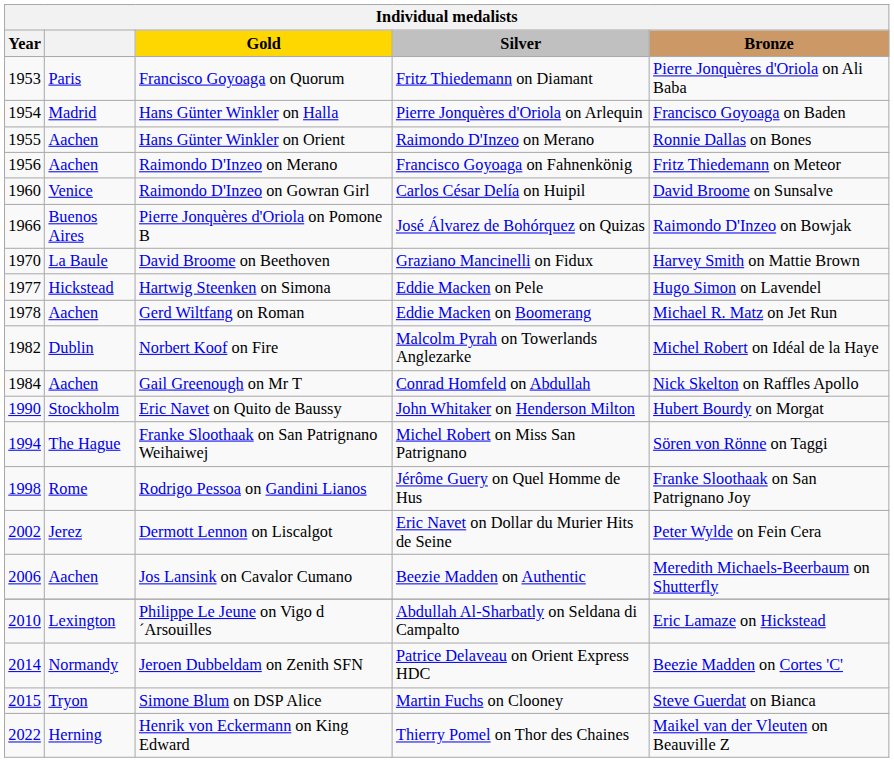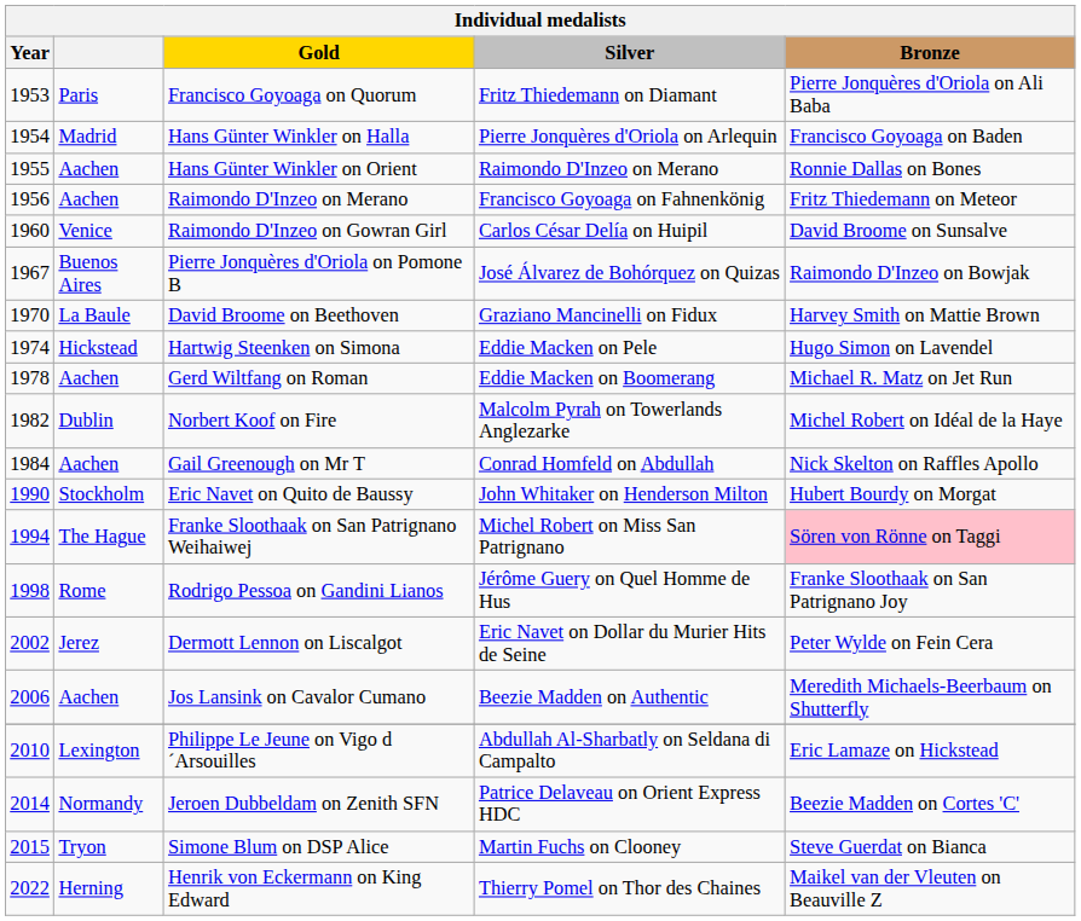 <table class="wikitable">
 <tr>
 <th colspan=6 align="center"><strong>Individual medalists</strong></th>
 </tr>
 <tr>
 <th>Year</th>
 <th></th>
 <th style="background-color:gold;">Gold</th>
 <th style="background-color:silver;">Silver</th>
 <th style="background-color:#cc9966;">Bronze</th>
 </tr>
 <tr>
 <td>1953</td>
 <td> <a href='#'>Paris</a></td>
 <td> <a href='#'>Francisco Goyoaga</a> on Quorum</td>
 <td> <a href='#'>Fritz Thiedemann</a> on Diamant</td>
 <td> <a href='#'>Pierre Jonquères d'Oriola</a> on Ali Baba</td>
 </tr>
 <tr>
 <td>1954</td>
 <td> <a href='#'>Madrid</a></td>
 <td> <a href='#'>Hans Günter Winkler</a> on <a href='#'>Halla</a></td>
 <td> <a href='#'>Pierre Jonquères d'Oriola</a> on Arlequin</td>
 <td> <a href='#'>Francisco Goyoaga</a> on Baden</td>
 </tr>
 <tr>
 <td>1955</td>
 <td> <a href='#'>Aachen</a></td>
 <td> <a href='#'>Hans Günter Winkler</a> on Orient</td>
 <td> <a href='#'>Raimondo D'Inzeo</a> on Merano</td>
 <td> <a href='#'>Ronnie Dallas</a> on Bones</td>
 </tr>
 <tr>
 <td>1956</td>
 <td> <a href='#'>Aachen</a></td>
 <td> <a href='#'>Raimondo D'Inzeo</a> on Merano</td>
 <td> <a href='#'>Francisco Goyoaga</a> on Fahnenkönig</td>
 <td> <a href='#'>Fritz Thiedemann</a> on Meteor</td>
 </tr>
 <tr>
 <td>1960</td>
 <td> <a href='#'>Venice</a></td>
 <td> <a href='#'>Raimondo D'Inzeo</a> on Gowran Girl</td>
 <td> <a href='#'>Carlos César Delía</a> on Huipil</td>
 <td> <a href='#'>David Broome</a> on Sunsalve</td>
 </tr>
 <tr>
-<td>1966</td>
+<td>1967</td>
 <td> <a href='#'>Buenos Aires</a></td>
 <td> <a href='#'>Pierre Jonquères d'Oriola</a> on Pomone B</td>
 <td> <a href='#'>José Álvarez de Bohórquez</a> on Quizas</td>
 <td> <a href='#'>Raimondo D'Inzeo</a> on Bowjak</td>
 </tr>
 <tr>
 <td>1970</td>
 <td> <a href='#'>La Baule</a></td>
 <td> <a href='#'>David Broome</a> on Beethoven</td>
 <td> <a href='#'>Graziano Mancinelli</a> on Fidux</td>
 <td> <a href='#'>Harvey Smith</a> on Mattie Brown</td>
 </tr>
 <tr>
-<td>1977</td>
+<td>1974</td>
 <td> <a href='#'>Hickstead</a></td>
 <td> <a href='#'>Hartwig Steenken</a> on Simona</td>
 <td> <a href='#'>Eddie Macken</a> on Pele</td>
 <td> <a href='#'>Hugo Simon</a> on Lavendel</td>
 </tr>
 <tr>
 <td>1978</td>
 <td> <a href='#'>Aachen</a></td>
 <td> <a href='#'>Gerd Wiltfang</a> on Roman</td>
 <td> <a href='#'>Eddie Macken</a> on <a href='#'>Boomerang</a></td>
 <td> <a href='#'>Michael R. Matz</a> on Jet Run</td>
 </tr>
 <tr>
 <td>1982</td>
 <td> <a href='#'>Dublin</a></td>
 <td> <a href='#'>Norbert Koof</a> on Fire</td>
 <td> <a href='#'>Malcolm Pyrah</a> on Towerlands Anglezarke</td>
 <td> <a href='#'>Michel Robert</a> on Idéal de la Haye</td>
 </tr>
 <tr>
 <td>1984</td>
 <td> <a href='#'>Aachen</a></td>
 <td> <a href='#'>Gail Greenough</a> on Mr T</td>
 <td> <a href='#'>Conrad Homfeld</a> on <a href='#'>Abdullah</a></td>
 <td> <a href='#'>Nick Skelton</a> on Raffles Apollo</td>
 </tr>
 <tr>
 <td><a href='#'>1990</a></td>
 <td> <a href='#'>Stockholm</a></td>
 <td> <a href='#'>Eric Navet</a> on Quito de Baussy</td>
 <td> <a href='#'>John Whitaker</a> on <a href='#'>Henderson Milton</a></td>
 <td> <a href='#'>Hubert Bourdy</a> on Morgat</td>
 </tr>
 <tr>
 <td><a href='#'>1994</a></td>
 <td> <a href='#'>The Hague</a></td>
 <td> <a href='#'>Franke Sloothaak</a> on San Patrignano Weihaiwej</td>
 <td> <a href='#'>Michel Robert</a> on Miss San Patrignano</td>
-<td> <a href='#'>Sören von Rönne</a> on Taggi</td>
+<td style="background: pink;"> <a href='#'>Sören von Rönne</a> on Taggi</td>
 </tr>
 <tr>
 <td><a href='#'>1998</a></td>
 <td> <a href='#'>Rome</a></td>
 <td> <a href='#'>Rodrigo Pessoa</a> on <a href='#'>Gandini Lianos</a></td>
 <td> <a href='#'>Jérôme Guery</a> on Quel Homme de Hus</td>
 <td> <a href='#'>Franke Sloothaak</a> on San Patrignano Joy</td>
 </tr>
 <tr>
 <td><a href='#'>2002</a></td>
 <td> <a href='#'>Jerez</a></td>
 <td> <a href='#'>Dermott Lennon</a> on Liscalgot</td>
 <td> <a href='#'>Eric Navet</a> on Dollar du Murier Hits de Seine</td>
 <td> <a href='#'>Peter Wylde</a> on Fein Cera</td>
 </tr>
 <tr>
 <td><a href='#'>2006</a></td>
 <td> <a href='#'>Aachen</a></td>
 <td> <a href='#'>Jos Lansink</a> on Cavalor Cumano</td>
 <td> <a href='#'>Beezie Madden</a> on <a href='#'>Authentic</a></td>
 <td> <a href='#'>Meredith Michaels-Beerbaum</a> on <a href='#'>Shutterfly</a></td>
 </tr>
 <tr>
 </tr>
 <tr>
 <td><a href='#'>2010</a></td>
 <td> <a href='#'>Lexington</a></td>
 <td> <a href='#'>Philippe Le Jeune</a> on Vigo d´Arsouilles</td>
 <td> <a href='#'>Abdullah Al-Sharbatly</a> on Seldana di Campalto</td>
 <td> <a href='#'>Eric Lamaze</a> on <a href='#'>Hickstead</a></td>
 </tr>
 <tr>
 <td><a href='#'>2014</a></td>
 <td> <a href='#'>Normandy</a></td>
 <td> <a href='#'>Jeroen Dubbeldam</a> on Zenith SFN</td>
 <td> <a href='#'>Patrice Delaveau</a> on Orient Express HDC</td>
 <td> <a href='#'>Beezie Madden</a> on <a href='#'>Cortes 'C'</a></td>
 </tr>
 <tr>
 <td><a href='#'>2015</a></td>
 <td> <a href='#'>Tryon</a></td>
 <td> <a href='#'>Simone Blum</a> on DSP Alice</td>
 <td> <a href='#'>Martin Fuchs</a> on Clooney</td>
 <td> <a href='#'>Steve Guerdat</a> on Bianca</td>
 </tr>
 <tr>
 <td><a href='#'>2022</a></td>
 <td> <a href='#'>Herning</a></td>
 <td> <a href='#'>Henrik von Eckermann</a> on King Edward</td>
 <td> <a href='#'>Thierry Pomel</a> on Thor des Chaines</td>
 <td> <a href='#'>Maikel van der Vleuten</a> on Beauville Z</td>
 </tr>
 </table>
